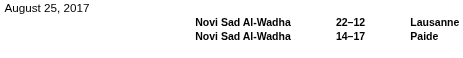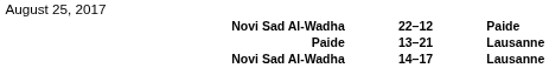 <table style="width:100%;" cellspacing="1">
 <tr>
 <th width=25%></th>
 <th width=2%></th>
 <th width=6%></th>
 <th width=2%></th>
 <th width=25%></th>
 </tr>
 <tr>
 <td>August 25, 2017</td>
 </tr>
 <tr style=font-size:90%>
 <td align=right><strong>Novi Sad Al-Wadha </strong></td>
 <td></td>
 <td align=center><strong>22–12</strong></td>
 <td></td>
+<td><strong> Paide</strong></td>
+<td></td>
+</tr>
+<tr style=font-size:90%>
+<td align=right><strong>Paide </strong></td>
+<td></td>
+<td align=center><strong>13–21</strong></td>
+<td></td>
 <td><strong> Lausanne</strong></td>
 <td></td>
 </tr>
 <tr style=font-size:90%>
 <td align=right><strong>Novi Sad Al-Wadha </strong></td>
 <td></td>
 <td align=center><strong>14–17</strong></td>
 <td></td>
-<td><strong> Paide</strong></td>
+<td><strong> Lausanne</strong></td>
 <td></td>
 </tr>
 </table>
